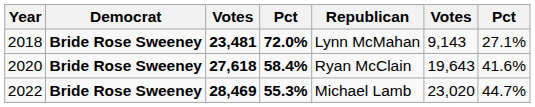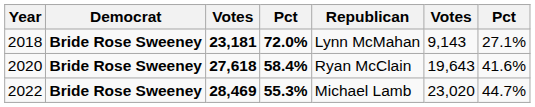 <table class="wikitable" style="margin:0.5em ; font-size:95%">
 <tr>
 <th>Year</th>
 <th>Democrat</th>
 <th>Votes</th>
 <th>Pct</th>
 <th>Republican</th>
 <th>Votes</th>
 <th>Pct</th>
 </tr>
 <tr>
 <td>2018</td>
 <td><strong>Bride Rose Sweeney</strong></td>
-<td><strong>23,481</strong></td>
+<td><strong>23,181</strong></td>
 <td><strong>72.0%</strong></td>
 <td>Lynn McMahan</td>
 <td>9,143</td>
 <td>27.1%</td>
 </tr>
 <tr>
 <td>2020</td>
 <td><strong>Bride Rose Sweeney</strong></td>
 <td><strong>27,618</strong></td>
 <td><strong>58.4%</strong></td>
 <td>Ryan McClain</td>
 <td>19,643</td>
 <td>41.6%</td>
 </tr>
 <tr>
 <td>2022</td>
 <td><strong>Bride Rose Sweeney</strong></td>
 <td><strong>28,469</strong></td>
 <td><strong>55.3%</strong></td>
 <td>Michael Lamb</td>
 <td>23,020</td>
 <td>44.7%</td>
 </tr>
 </table>
